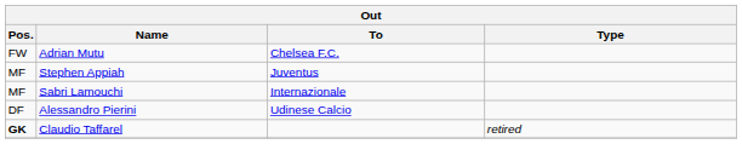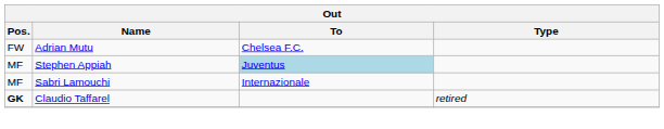 <table class="wikitable" style="font-size:90%;width:99%;">
 <tr>
 <th colspan="4">Out</th>
 </tr>
 <tr>
 <th width=3%>Pos.</th>
 <th width=32%>Name</th>
 <th width=30%>To</th>
 <th width=35%>Type</th>
 </tr>
 <tr>
 <td>FW</td>
 <td><a href='#'>Adrian Mutu</a></td>
 <td><a href='#'>Chelsea F.C.</a></td>
 <td></td>
 </tr>
 <tr>
 <td>MF</td>
 <td><a href='#'>Stephen Appiah</a></td>
-<td><a href='#'>Juventus</a></td>
+<td style="background: lightblue;"><a href='#'>Juventus</a></td>
 <td></td>
 </tr>
 <tr>
 <td>MF</td>
 <td><a href='#'>Sabri Lamouchi</a></td>
 <td><a href='#'>Internazionale</a></td>
-<td></td>
-</tr>
-<tr>
-<td>DF</td>
-<td><a href='#'>Alessandro Pierini</a></td>
-<td><a href='#'>Udinese Calcio</a></td>
 <td></td>
 </tr>
 <tr>
 <td><strong>GK</strong></td>
 <td><a href='#'>Claudio Taffarel</a></td>
 <td></td>
 <td><em>retired</em></td>
 </tr>
 <tr>
 </tr>
 </table>
